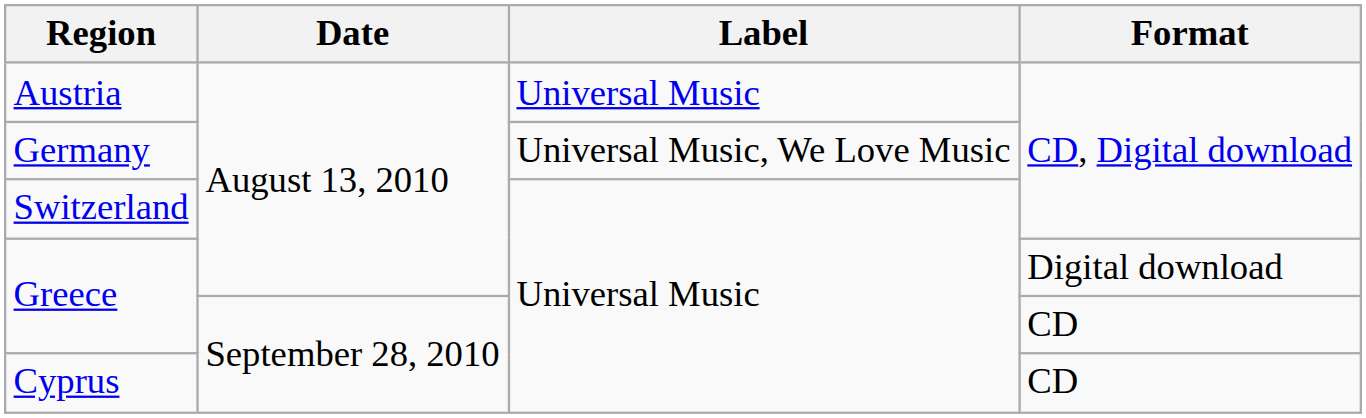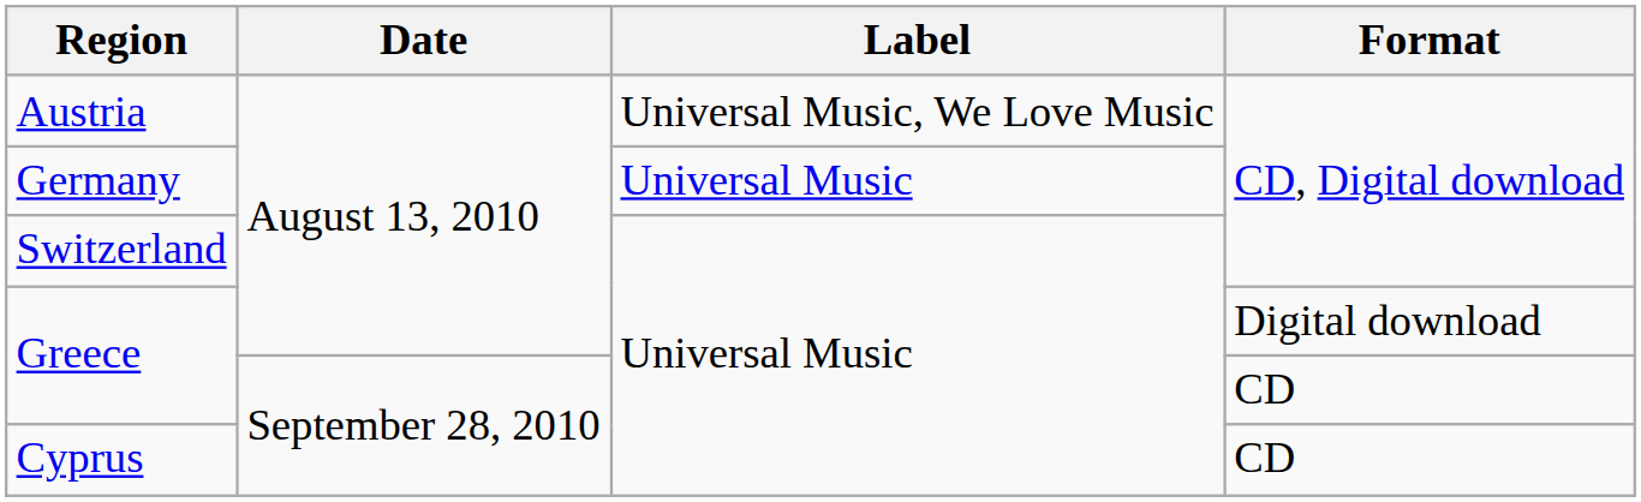 <table class=wikitable>
 <tr>
 <th>Region</th>
 <th>Date</th>
 <th>Label</th>
 <th>Format</th>
 </tr>
 <tr>
 <td><a href='#'>Austria</a></td>
 <td rowspan="4">August 13, 2010</td>
-<td><a href='#'>Universal Music</a></td>
+<td>Universal Music, We Love Music</td>
 <td rowspan="3"><a href='#'>CD</a>, <a href='#'>Digital download</a></td>
 </tr>
 <tr>
 <td><a href='#'>Germany</a></td>
-<td>Universal Music, We Love Music</td>
+<td><a href='#'>Universal Music</a></td>
 </tr>
 <tr>
 <td><a href='#'>Switzerland</a></td>
 <td rowspan="4">Universal Music</td>
 </tr>
 <tr>
 <td rowspan="2"><a href='#'>Greece</a></td>
 <td>Digital download</td>
 </tr>
 <tr>
 <td rowspan="2">September 28, 2010</td>
 <td>CD</td>
 </tr>
 <tr>
 <td><a href='#'>Cyprus</a></td>
 <td>CD</td>
 </tr>
 </table>
